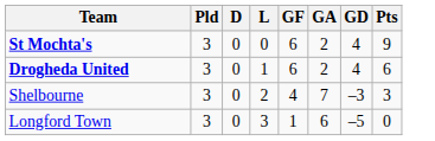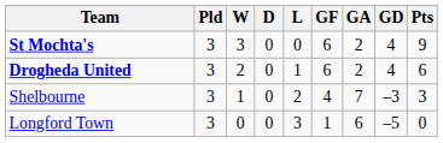 <table class="wikitable" style="text-align: center;">
 <tr>
 <th width="175">Team</th>
 <th width="20">Pld</th>
+<th width="20">W</th>
 <th width="20">D</th>
 <th width="20">L</th>
 <th width="20">GF</th>
 <th width="20">GA</th>
 <th width="20">GD</th>
 <th width="20">Pts</th>
 </tr>
 <tr>
 <td style="text-align:left;"><strong><a href='#'>St Mochta's</a></strong></td>
+<td>3</td>
 <td>3</td>
 <td>0</td>
 <td>0</td>
 <td>6</td>
 <td>2</td>
 <td>4</td>
 <td>9</td>
 </tr>
 <tr>
 <td style="text-align:left;"><strong><a href='#'>Drogheda United</a></strong></td>
 <td>3</td>
+<td>2</td>
 <td>0</td>
 <td>1</td>
 <td>6</td>
 <td>2</td>
 <td>4</td>
 <td>6</td>
 </tr>
 <tr>
 <td style="text-align:left;"><a href='#'>Shelbourne</a></td>
 <td>3</td>
+<td>1</td>
 <td>0</td>
 <td>2</td>
 <td>4</td>
 <td>7</td>
 <td>–3</td>
 <td>3</td>
 </tr>
 <tr>
 <td style="text-align:left;"><a href='#'>Longford Town</a></td>
 <td>3</td>
 <td>0</td>
+<td>0</td>
 <td>3</td>
 <td>1</td>
 <td>6</td>
 <td>–5</td>
 <td>0</td>
 </tr>
 </table>
